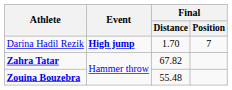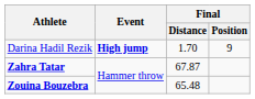 <table class=wikitable style=font-size:90%>
 <tr>
 <th rowspan=2>Athlete</th>
 <th rowspan=2>Event</th>
 <th colspan=2>Final</th>
 </tr>
 <tr style=font-size:95%>
 <th>Distance</th>
 <th>Position</th>
 </tr>
 <tr align=center>
 <td align=left><a href='#'>Darina Hadil Rezik</a></td>
 <td align=left><strong><a href='#'>High jump</a></strong></td>
 <td>1.70</td>
-<td>7</td>
+<td>9</td>
 </tr>
 <tr align=center>
 <td align=left><strong><a href='#'>Zahra Tatar</a></strong></td>
 <td align=left rowspan=2><a href='#'>Hammer throw</a></td>
-<td>67.82</td>
+<td>67.87</td>
 <td></td>
 </tr>
 <tr align=center>
 <td align=left><strong><a href='#'>Zouina Bouzebra</a></strong></td>
-<td>55.48</td>
+<td>65.48</td>
 <td></td>
 </tr>
 </table>
